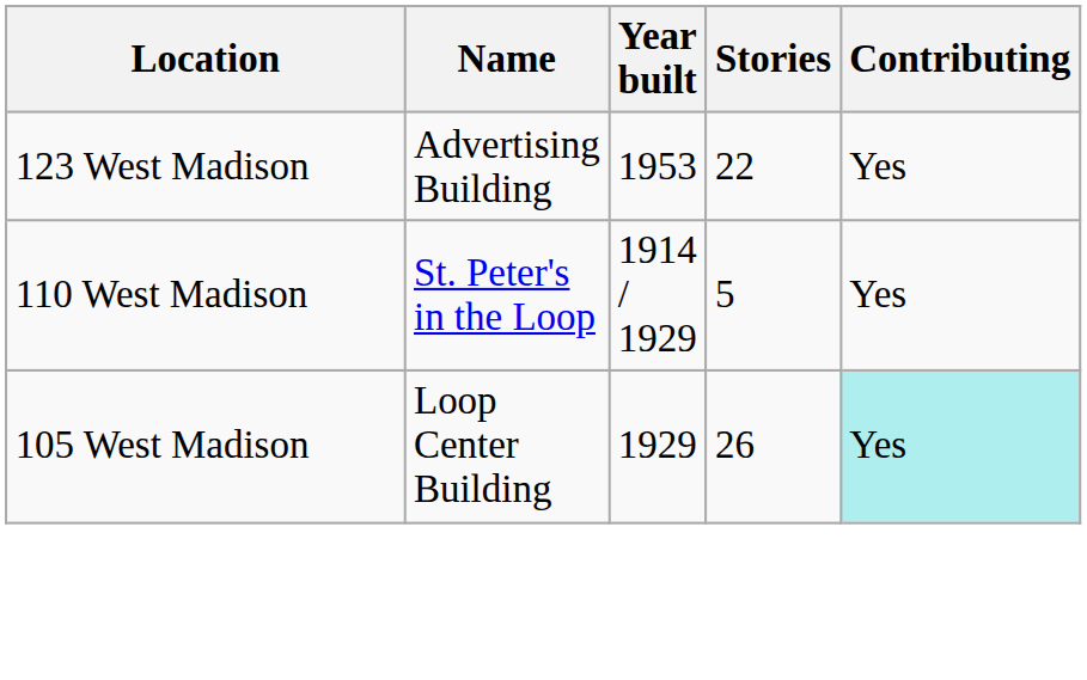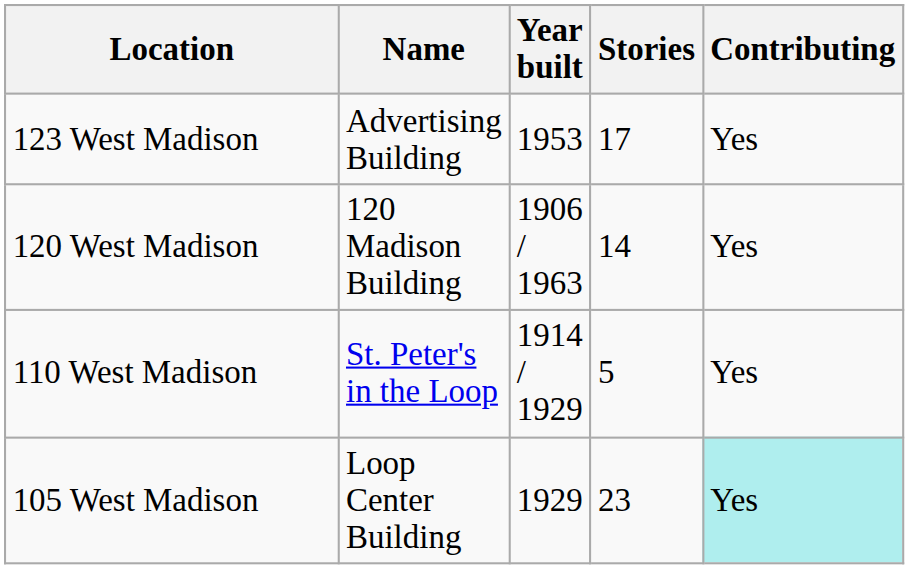 <table class=wikitable width=70%>
 <tr>
 <th width=190px>Location</th>
 <th>Name</th>
 <th>Year built</th>
 <th>Stories</th>
 <th>Contributing</th>
 </tr>
 <tr>
 <td>123 West Madison</td>
 <td>Advertising Building</td>
 <td>1953</td>
-<td>22 </td>
+<td>17 </td>
+<td>Yes</td>
+</tr>
+<tr>
+<td>120 West Madison</td>
+<td>120 Madison Building</td>
+<td>1906 / 1963</td>
+<td>14</td>
 <td>Yes</td>
 </tr>
 <tr>
 <td>110 West Madison</td>
 <td><a href='#'>St. Peter's in the Loop</a><br></td>
 <td>1914 / 1929</td>
 <td>5</td>
 <td>Yes</td>
 </tr>
 <tr>
 <td>105 West Madison</td>
 <td>Loop Center Building</td>
 <td>1929</td>
-<td>26</td>
+<td>23</td>
 <td style="background: paleturquoise;">Yes</td>
 </tr>
 </table>
